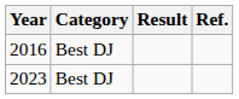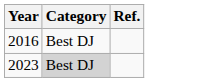 <table class="wikitable">
 <tr>
 <th>Year</th>
 <th>Category</th>
-<th>Result</th>
 <th>Ref.</th>
 </tr>
 <tr>
 <td>2016</td>
 <td>Best DJ</td>
 <td></td>
-<td></td>
 </tr>
 <tr>
 <td>2023</td>
-<td>Best DJ</td>
-<td></td>
+<td style="background: lightgrey;">Best DJ</td>
 <td></td>
 </tr>
 </table>
